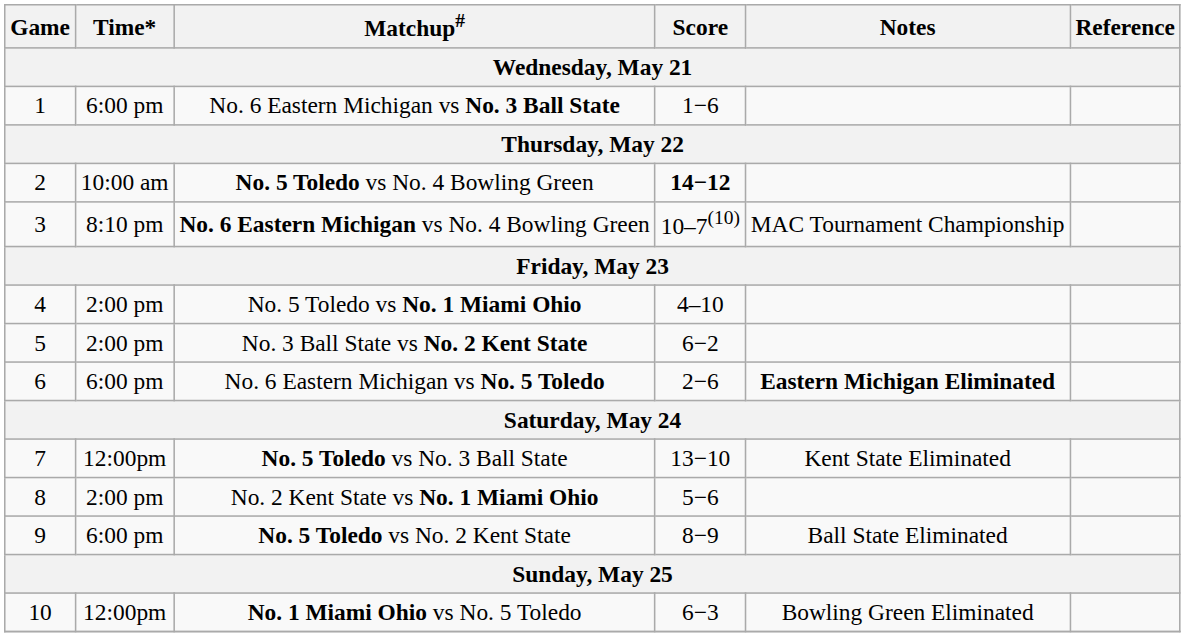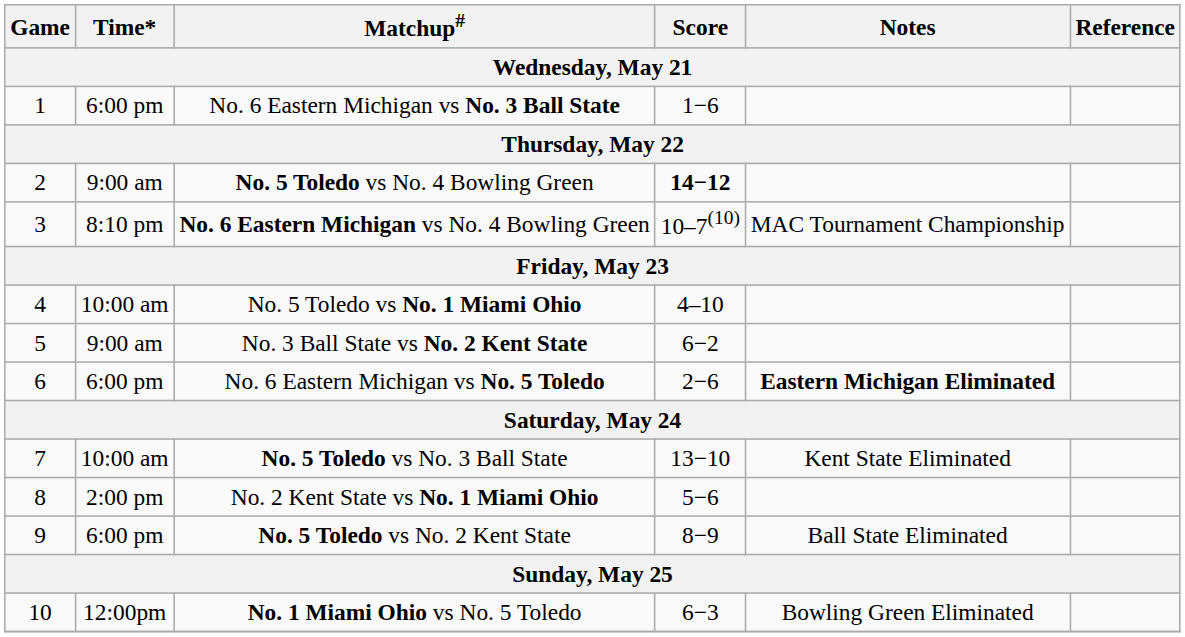 <table class="wikitable" style="font-size: 95%">
 <tr align="center">
 <th>Game</th>
 <th>Time*</th>
 <th>Matchup<sup>#</sup></th>
 <th>Score</th>
 <th>Notes</th>
 <th>Reference</th>
 </tr>
 <tr>
 <th colspan=7>Wednesday, May 21</th>
 </tr>
 <tr>
 <td style="text-align:center;">1</td>
 <td style="text-align:center;">6:00 pm</td>
 <td style="text-align:center;">No. 6 Eastern Michigan vs <strong>No. 3 Ball State</strong></td>
 <td style="text-align:center;">1−6</td>
 <td style="text-align:center;"></td>
 <td style="text-align:center;"></td>
 </tr>
 <tr>
 <th colspan=7>Thursday, May 22</th>
 </tr>
 <tr>
 <td style="text-align:center;">2</td>
-<td style="text-align:center;">10:00 am</td>
+<td style="text-align:center;">9:00 am</td>
 <td style="text-align:center;"><strong>No. 5 Toledo</strong> vs No. 4 Bowling Green</td>
 <td style="text-align:center;"><strong>14−12</strong></td>
 <td style="text-align:center;"></td>
 <td style="text-align:center;"></td>
 </tr>
 <tr>
 <td style="text-align:center;">3</td>
 <td style="text-align:center;">8:10 pm</td>
 <td style="text-align:center;"><strong>No. 6 Eastern Michigan</strong> vs No. 4 Bowling Green</td>
 <td style="text-align:center;">10–7<sup>(10)</sup></td>
 <td style="text-align:center;">MAC Tournament Championship</td>
 <td style="text-align:center;"></td>
 </tr>
 <tr>
 <th colspan=7>Friday, May 23</th>
 </tr>
 <tr>
 <td style="text-align:center;">4</td>
-<td style="text-align:center;">2:00 pm</td>
+<td style="text-align:center;">10:00 am</td>
 <td style="text-align:center;">No. 5 Toledo vs <strong>No. 1 Miami Ohio</strong></td>
 <td style="text-align:center;">4–10</td>
 <td style="text-align:center;"></td>
 <td style="text-align:center;"></td>
 </tr>
 <tr>
 <td style="text-align:center;">5</td>
-<td style="text-align:center;">2:00 pm</td>
+<td style="text-align:center;">9:00 am</td>
 <td style="text-align:center;">No. 3 Ball State vs <strong>No. 2 Kent State</strong></td>
 <td style="text-align:center;">6−2</td>
 <td style="text-align:center;"></td>
 <td style="text-align:center;"></td>
 </tr>
 <tr>
 <td style="text-align:center;">6</td>
 <td style="text-align:center;">6:00 pm</td>
 <td style="text-align:center;">No. 6 Eastern Michigan vs <strong>No. 5 Toledo</strong></td>
 <td style="text-align:center;">2−6</td>
 <td style="text-align:center;"><strong>Eastern Michigan Eliminated</strong></td>
 <td style="text-align:center;"></td>
 </tr>
 <tr>
 <th colspan=7>Saturday, May 24</th>
 </tr>
 <tr>
 <td style="text-align:center;">7</td>
-<td style="text-align:center;">12:00pm</td>
+<td style="text-align:center;">10:00 am</td>
 <td style="text-align:center;"><strong>No. 5 Toledo</strong> vs No. 3 Ball State</td>
 <td style="text-align:center;">13−10</td>
 <td style="text-align:center;">Kent State Eliminated</td>
 <td style="text-align:center;"></td>
 </tr>
 <tr>
 <td style="text-align:center;">8</td>
 <td style="text-align:center;">2:00 pm</td>
 <td style="text-align:center;">No. 2 Kent State vs <strong>No. 1 Miami Ohio</strong></td>
 <td style="text-align:center;">5−6</td>
 <td style="text-align:center;"></td>
 <td style="text-align:center;"></td>
 </tr>
 <tr>
 <td style="text-align:center;">9</td>
 <td style="text-align:center;">6:00 pm</td>
 <td style="text-align:center;"><strong>No. 5 Toledo</strong> vs No. 2 Kent State</td>
 <td style="text-align:center;">8−9</td>
 <td style="text-align:center;">Ball State Eliminated</td>
 <td style="text-align:center;"></td>
 </tr>
 <tr>
 <th colspan=7>Sunday, May 25</th>
 </tr>
 <tr>
 <td style="text-align:center;">10</td>
 <td style="text-align:center;">12:00pm</td>
 <td style="text-align:center;"><strong>No. 1 Miami Ohio</strong> vs No. 5 Toledo</td>
 <td style="text-align:center;">6−3</td>
 <td style="text-align:center;">Bowling Green Eliminated</td>
 <td style="text-align:center;"></td>
 </tr>
 <tr>
 </tr>
 </table>
